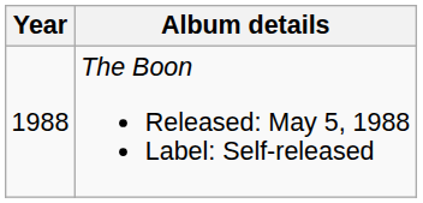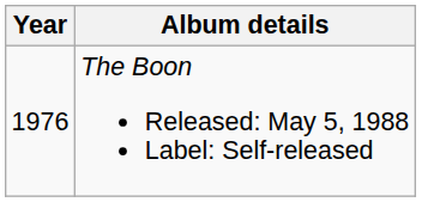 <table class="wikitable">
 <tr>
 <th>Year</th>
 <th>Album details</th>
 </tr>
 <tr>
-<td>1988</td>
+<td>1976</td>
 <td><em>The Boon</em><br><ul><li>Released: May 5, 1988</li><li>Label: Self-released</li></ul></td>
 </tr>
 </table>
